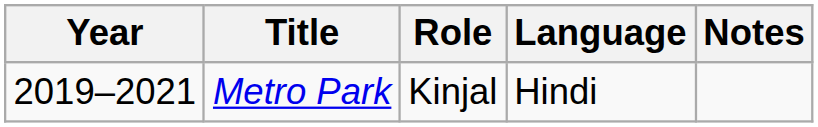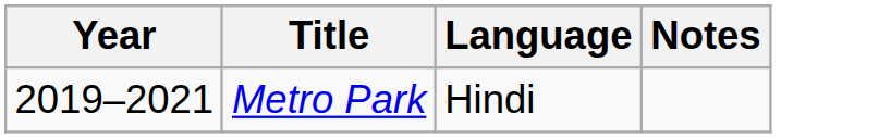 <table class="wikitable">
 <tr style="background:#ccc; text-align:center;">
 <th>Year</th>
 <th>Title</th>
-<th>Role</th>
 <th>Language</th>
 <th>Notes</th>
 </tr>
 <tr>
 <td>2019–2021</td>
 <td><em><a href='#'>Metro Park</a></em></td>
-<td>Kinjal</td>
 <td>Hindi</td>
 <td></td>
 </tr>
 </table>
